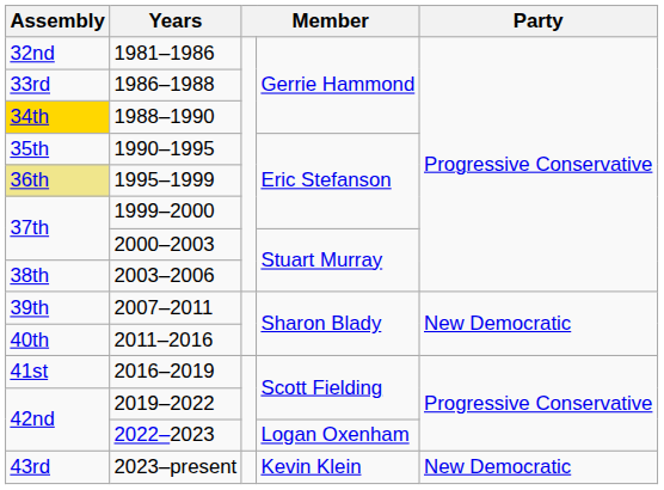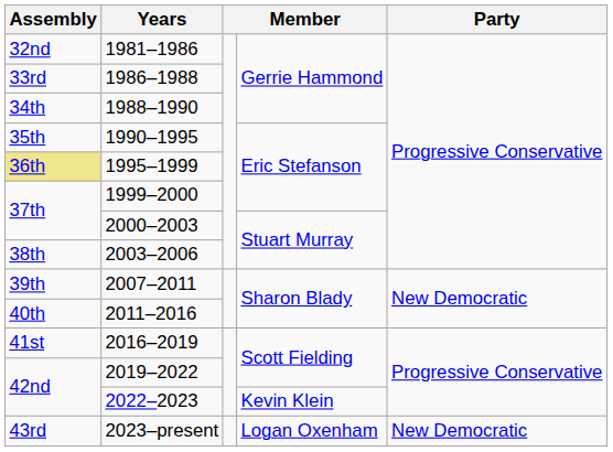 <table class="wikitable">
 <tr>
 <th>Assembly</th>
 <th>Years</th>
 <th colspan="2">Member</th>
 <th>Party<br></th>
 </tr>
 <tr>
 <td><a href='#'>32nd</a></td>
 <td>1981–1986</td>
 <td rowspan=8 ></td>
 <td rowspan=3><a href='#'>Gerrie Hammond</a></td>
 <td rowspan=8><a href='#'>Progressive Conservative</a></td>
 </tr>
 <tr>
 <td><a href='#'>33rd</a></td>
 <td>1986–1988</td>
 </tr>
 <tr>
-<td style="background: gold;"><a href='#'>34th</a></td>
+<td><a href='#'>34th</a></td>
 <td>1988–1990</td>
 </tr>
 <tr>
 <td><a href='#'>35th</a></td>
 <td>1990–1995</td>
 <td rowspan=3><a href='#'>Eric Stefanson</a></td>
 </tr>
 <tr>
 <td style="background: khaki;"><a href='#'>36th</a></td>
 <td>1995–1999</td>
 </tr>
 <tr>
 <td rowspan=2><a href='#'>37th</a></td>
 <td>1999–2000</td>
 </tr>
 <tr>
 <td>2000–2003</td>
 <td rowspan=2><a href='#'>Stuart Murray</a></td>
 </tr>
 <tr>
 <td><a href='#'>38th</a></td>
 <td>2003–2006</td>
 </tr>
 <tr>
 <td><a href='#'>39th</a></td>
 <td>2007–2011</td>
 <td rowspan=2 ></td>
 <td rowspan=2><a href='#'>Sharon Blady</a></td>
 <td rowspan=2><a href='#'>New Democratic</a></td>
 </tr>
 <tr>
 <td><a href='#'>40th</a></td>
 <td>2011–2016</td>
 </tr>
 <tr>
 <td><a href='#'>41st</a></td>
 <td>2016–2019</td>
 <td rowspan=3 ></td>
 <td rowspan=2><a href='#'>Scott Fielding</a></td>
 <td rowspan=3><a href='#'>Progressive Conservative</a></td>
 </tr>
 <tr>
 <td rowspan="2"><a href='#'>42nd</a></td>
 <td>2019–2022</td>
 </tr>
 <tr>
 <td><a href='#'>2022–</a>2023</td>
-<td><a href='#'>Logan Oxenham</a></td>
+<td><a href='#'>Kevin Klein</a></td>
 </tr>
 <tr>
 <td><a href='#'>43rd</a></td>
 <td>2023–present</td>
 <td> </td>
-<td><a href='#'>Kevin Klein</a></td>
+<td><a href='#'>Logan Oxenham</a></td>
 <td><a href='#'>New Democratic</a></td>
 </tr>
 </table>
